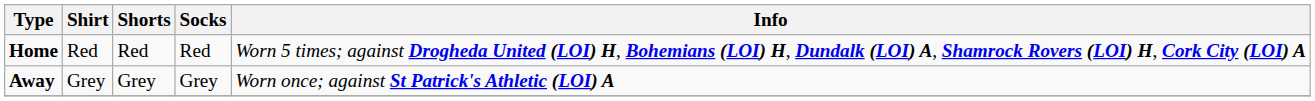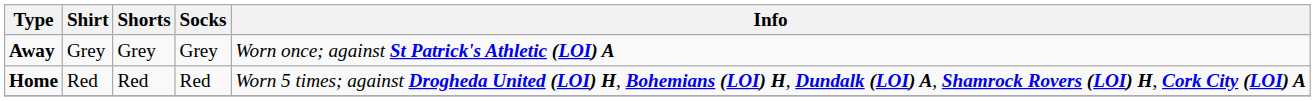 <table class="wikitable">
 <tr>
 <th>Type</th>
 <th>Shirt</th>
 <th>Shorts</th>
 <th>Socks</th>
 <th>Info</th>
 </tr>
 <tr>
+<td><span><strong>Away</strong></span></td>
+<td>Grey</td>
+<td>Grey</td>
+<td>Grey</td>
+<td><em>Worn once; against</em> <strong><em><a href='#'>St Patrick's Athletic</a> (<a href='#'>LOI</a>) A</em></strong></td>
+</tr>
+<tr>
 <td><span><strong>Home</strong></span></td>
 <td>Red</td>
 <td>Red</td>
 <td>Red</td>
 <td><em>Worn 5 times; against</em> <strong><em><a href='#'>Drogheda United</a> (<a href='#'>LOI</a>) H</em></strong>, <strong><em><a href='#'>Bohemians</a> (<a href='#'>LOI</a>) H</em></strong>, <strong><em><a href='#'>Dundalk</a> (<a href='#'>LOI</a>) A</em></strong>, <strong><em><a href='#'>Shamrock Rovers</a> (<a href='#'>LOI</a>) H</em></strong>, <strong><em><a href='#'>Cork City</a> (<a href='#'>LOI</a>) A</em></strong></td>
 </tr>
 <tr>
-<td><span><strong>Away</strong></span></td>
-<td>Grey</td>
-<td>Grey</td>
-<td>Grey</td>
-<td><em>Worn once; against</em> <strong><em><a href='#'>St Patrick's Athletic</a> (<a href='#'>LOI</a>) A</em></strong></td>
-</tr>
-<tr>
 </tr>
 </table>
